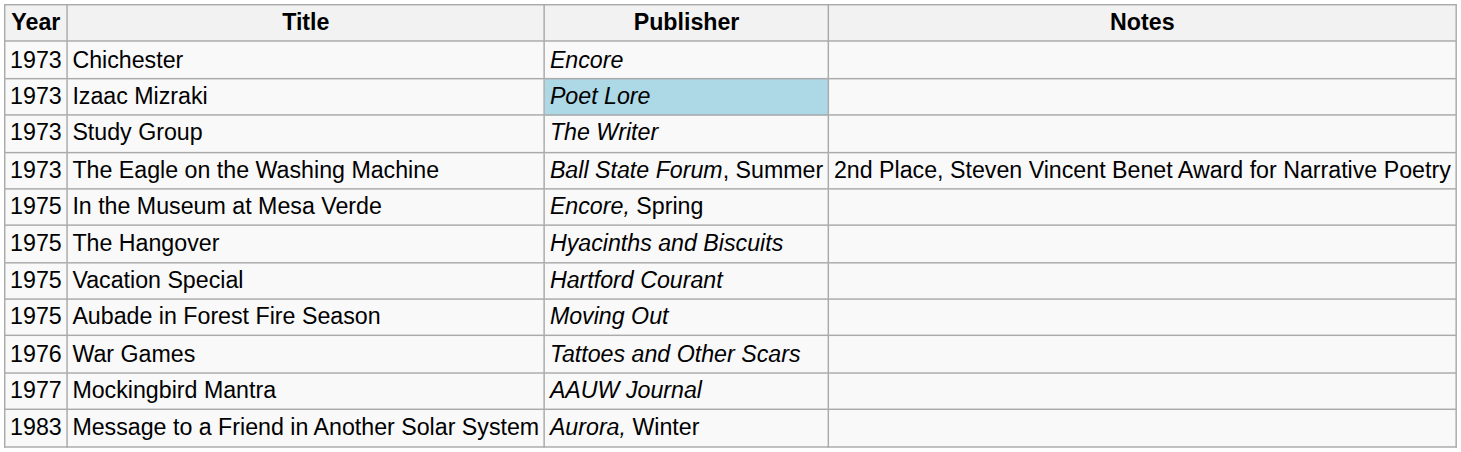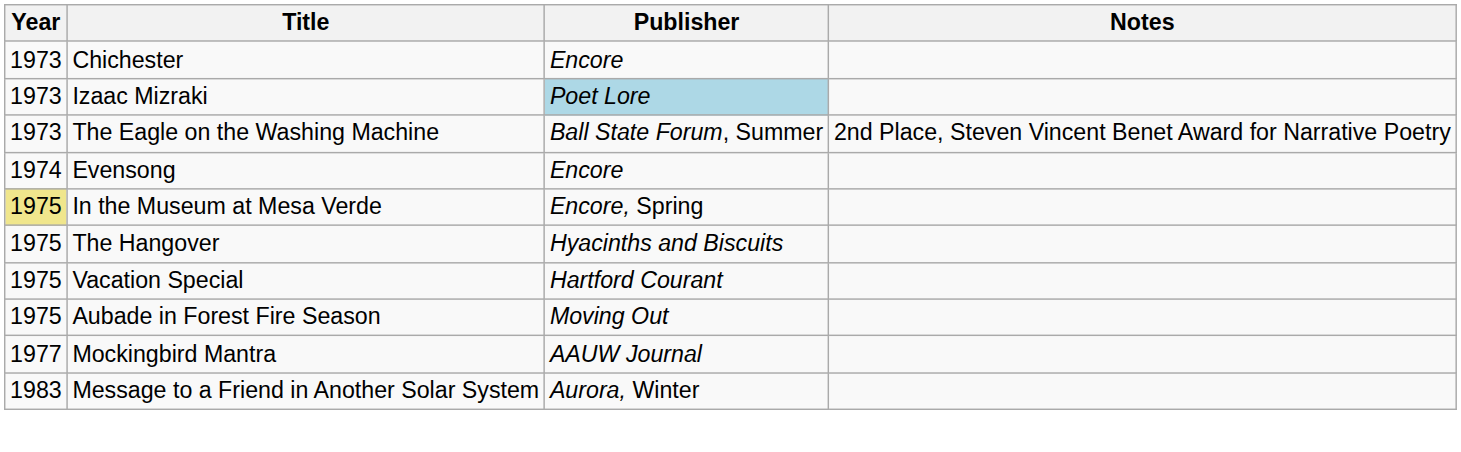 <table class="wikitable">
 <tr>
 <th>Year</th>
 <th>Title</th>
 <th>Publisher</th>
 <th>Notes</th>
 </tr>
 <tr>
 <td>1973</td>
 <td>Chichester</td>
 <td><em>Encore</em></td>
 <td></td>
 </tr>
 <tr>
 <td>1973</td>
 <td>Izaac Mizraki</td>
 <td style="background: lightblue;"><em>Poet Lore</em></td>
 <td></td>
 </tr>
 <tr>
 <td>1973</td>
-<td>Study Group</td>
-<td><em>The Writer</em></td>
-<td></td>
-</tr>
-<tr>
-<td>1973</td>
 <td>The Eagle on the Washing Machine</td>
 <td><em>Ball State Forum</em>, Summer</td>
 <td>2nd Place, Steven Vincent Benet Award for Narrative Poetry</td>
 </tr>
 <tr>
-<td>1975</td>
+<td>1974</td>
+<td>Evensong</td>
+<td><em>Encore</em></td>
+<td></td>
+</tr>
+<tr>
+<td style="background: khaki;">1975</td>
 <td>In the Museum at Mesa Verde</td>
 <td><em>Encore,</em> Spring</td>
 <td></td>
 </tr>
 <tr>
 <td>1975</td>
 <td>The Hangover</td>
 <td><em>Hyacinths and Biscuits</em></td>
 <td></td>
 </tr>
 <tr>
 <td>1975</td>
 <td>Vacation Special</td>
 <td><em>Hartford Courant</em></td>
 <td></td>
 </tr>
 <tr>
 <td>1975</td>
 <td>Aubade in Forest Fire Season</td>
 <td><em>Moving Out</em></td>
 <td></td>
 </tr>
 <tr>
-<td>1976</td>
-<td>War Games</td>
-<td><em>Tattoes and Other Scars</em></td>
-<td></td>
-</tr>
-<tr>
 <td>1977</td>
 <td>Mockingbird Mantra</td>
 <td><em>AAUW Journal</em></td>
 <td></td>
 </tr>
 <tr>
 <td>1983</td>
 <td>Message to a Friend in Another Solar System</td>
 <td><em>Aurora,</em> Winter</td>
 <td></td>
 </tr>
 </table>
